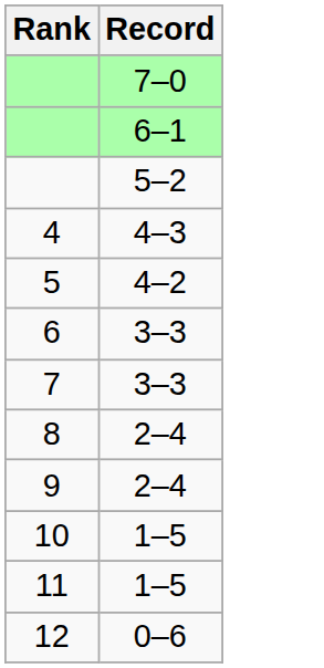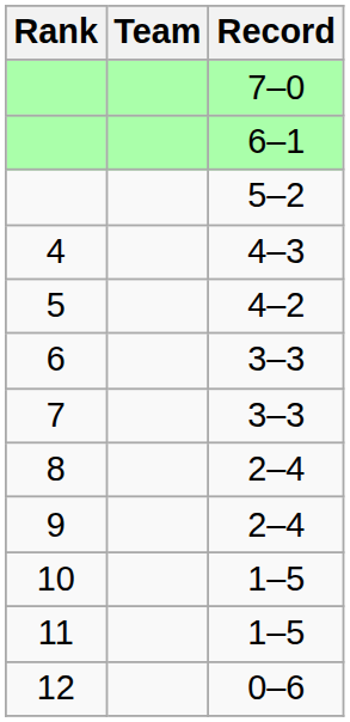 <table class="wikitable">
 <tr>
 <th>Rank</th>
+<th>Team</th>
 <th>Record</th>
 </tr>
 <tr bgcolor="#aaffaa">
 <td align=center></td>
+<td></td>
 <td align=center>7–0</td>
 </tr>
 <tr bgcolor="#aaffaa">
 <td align=center></td>
+<td></td>
 <td align=center>6–1</td>
 </tr>
 <tr>
 <td align=center></td>
+<td></td>
 <td align=center>5–2</td>
 </tr>
 <tr>
 <td align=center>4</td>
+<td></td>
 <td align=center>4–3</td>
 </tr>
 <tr>
 <td align=center>5</td>
+<td></td>
 <td align=center>4–2</td>
 </tr>
 <tr>
 <td align=center>6</td>
+<td></td>
 <td align=center>3–3</td>
 </tr>
 <tr>
 <td align=center>7</td>
+<td></td>
 <td align=center>3–3</td>
 </tr>
 <tr>
 <td align=center>8</td>
+<td></td>
 <td align=center>2–4</td>
 </tr>
 <tr>
 <td align=center>9</td>
+<td></td>
 <td align=center>2–4</td>
 </tr>
 <tr>
 <td align=center>10</td>
+<td></td>
 <td align=center>1–5</td>
 </tr>
 <tr>
 <td align=center>11</td>
+<td></td>
 <td align=center>1–5</td>
 </tr>
 <tr>
 <td align=center>12</td>
+<td></td>
 <td align=center>0–6</td>
 </tr>
 </table>
